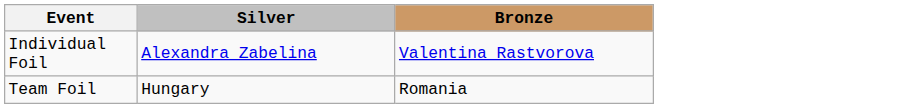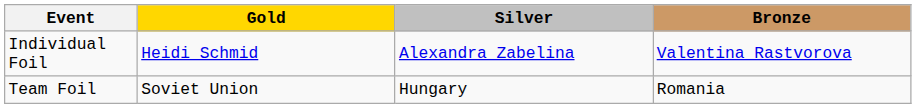 <table class="wikitable">
 <tr>
 <th width="100">Event</th>
+<th style="background-color:gold;" width="200"> Gold</th>
 <th style="background-color:silver;" width="200"> Silver</th>
 <th style="background-color:#CC9966;" width="200"> Bronze</th>
 </tr>
 <tr>
 <td>Individual Foil</td>
+<td> <a href='#'>Heidi Schmid</a></td>
 <td> <a href='#'>Alexandra Zabelina</a></td>
 <td> <a href='#'>Valentina Rastvorova</a></td>
 </tr>
 <tr>
 <td>Team Foil</td>
+<td> Soviet Union</td>
 <td> Hungary</td>
 <td> Romania</td>
 </tr>
 </table>
